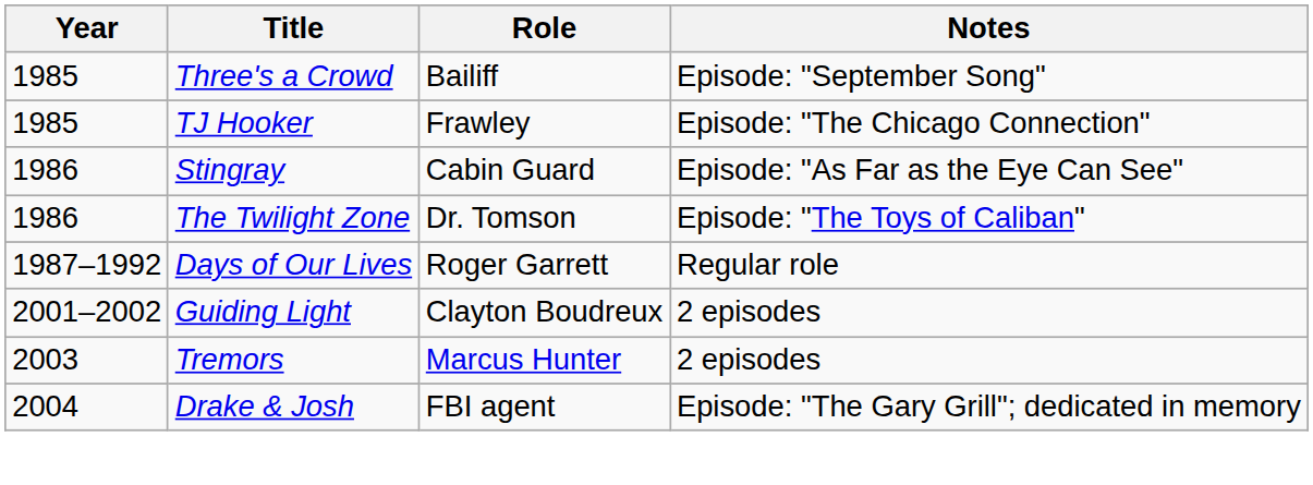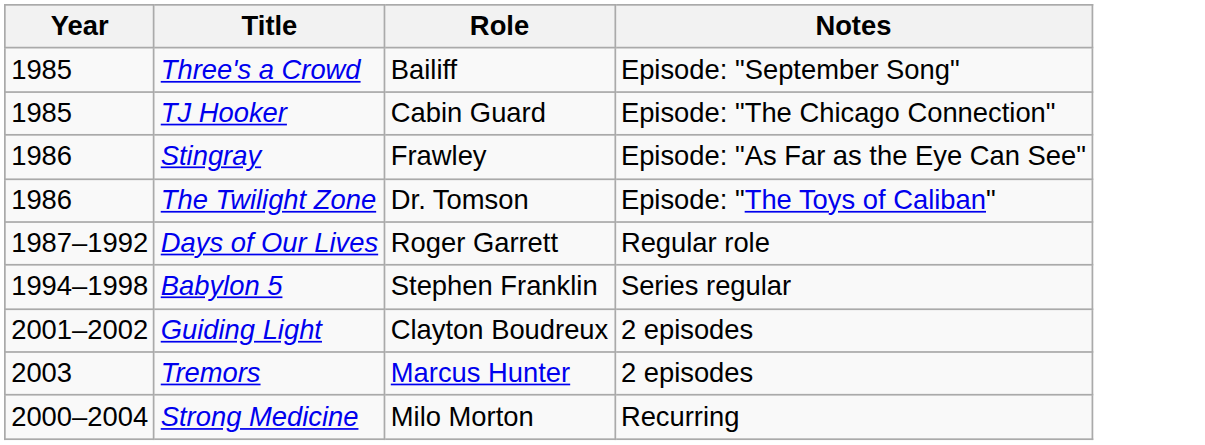 <table class="wikitable sortable">
 <tr>
 <th>Year</th>
 <th>Title</th>
 <th>Role</th>
 <th class="unsortable">Notes</th>
 </tr>
 <tr>
 <td>1985</td>
 <td><em><a href='#'>Three's a Crowd</a></em></td>
 <td>Bailiff</td>
 <td>Episode: "September Song"</td>
 </tr>
 <tr>
 <td>1985</td>
 <td><em><a href='#'>TJ Hooker</a></em></td>
-<td>Frawley</td>
+<td>Cabin Guard</td>
 <td>Episode: "The Chicago Connection"</td>
 </tr>
 <tr>
 <td>1986</td>
 <td><em><a href='#'>Stingray</a></em></td>
-<td>Cabin Guard</td>
+<td>Frawley</td>
 <td>Episode: "As Far as the Eye Can See"</td>
 </tr>
 <tr>
 <td>1986</td>
 <td data-sort-value="Twilight Zone, The"><em><a href='#'>The Twilight Zone</a></em></td>
 <td>Dr. Tomson</td>
 <td>Episode: "<a href='#'>The Toys of Caliban</a>"</td>
 </tr>
 <tr>
 <td>1987–1992</td>
 <td><em><a href='#'>Days of Our Lives</a></em></td>
 <td>Roger Garrett</td>
 <td>Regular role</td>
 </tr>
 <tr>
+<td>1994–1998</td>
+<td><em><a href='#'>Babylon 5</a></em></td>
+<td>Stephen Franklin</td>
+<td>Series regular</td>
+</tr>
+<tr>
 <td>2001–2002</td>
 <td><em><a href='#'>Guiding Light</a></em></td>
 <td>Clayton Boudreux</td>
 <td>2 episodes</td>
 </tr>
 <tr>
 <td>2003</td>
 <td><em><a href='#'>Tremors</a></em></td>
 <td><a href='#'>Marcus Hunter</a></td>
 <td>2 episodes</td>
 </tr>
 <tr>
-<td>2004</td>
-<td><em><a href='#'>Drake & Josh</a></em></td>
-<td>FBI agent</td>
-<td>Episode: "The Gary Grill"; dedicated in memory</td>
+<td>2000–2004</td>
+<td><em><a href='#'>Strong Medicine</a></em></td>
+<td>Milo Morton</td>
+<td>Recurring</td>
 </tr>
 </table>
